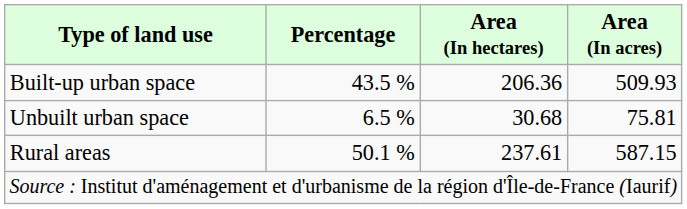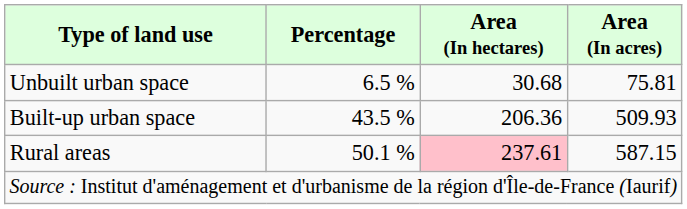 <table class="wikitable centre">
 <tr ---->
 <th style="background: #ddffdd; color:#000000;">Type of land use</th>
 <th style="background: #ddffdd; color:#000000;">Percentage</th>
 <th style="background: #ddffdd; color:#000000;">Area<br> <small>(In hectares)</small></th>
 <th style="background: #ddffdd; color:#000000;">Area<br> <small> (In acres)</small></th>
 </tr>
 <tr ---->
+<td align="left">Unbuilt urban space</td>
+<td align="right">6.5 %</td>
+<td align="right">30.68</td>
+<td align="right">75.81</td>
+</tr>
+<tr ---->
 <td align="left">Built-up urban space</td>
 <td align="right">43.5 %</td>
 <td align="right">206.36</td>
 <td align="right">509.93</td>
 </tr>
 <tr ---->
-<td align="left">Unbuilt urban space</td>
-<td align="right">6.5 %</td>
-<td align="right">30.68</td>
-<td align="right">75.81</td>
-</tr>
-<tr ---->
 <td align="left">Rural areas</td>
 <td align="right">50.1 %</td>
-<td align="right">237.61</td>
+<td align="right" style="background: pink;">237.61</td>
 <td align="right">587.15</td>
 </tr>
 <tr ---->
 <td colspan="4"   style="font-size:90%;text-align:center"><em>Source : </em>Institut d'aménagement et d'urbanisme de la région d'Île-de-France<em> (</em>Iaurif<em>) </td>
 </tr>
 </table>
